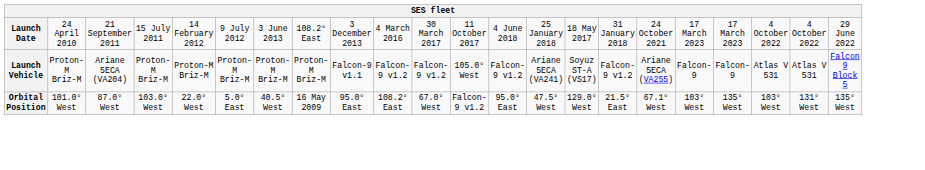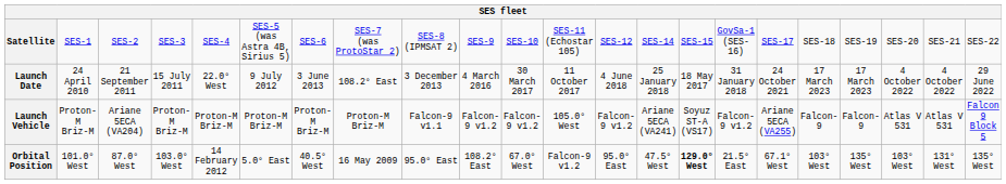 <table class="wikitable" style="text-align:center">
 <tr>
 <th colspan=22>SES fleet</th>
+</tr>
+<tr>
+<th>Satellite</th>
+<td><a href='#'>SES-1</a></td>
+<td><a href='#'>SES-2</a></td>
+<td><a href='#'>SES-3</a></td>
+<td><a href='#'>SES-4</a></td>
+<td><a href='#'>SES-5</a><br>(was Astra 4B, Sirius 5)</td>
+<td><a href='#'>SES-6</a></td>
+<td><a href='#'>SES-7</a><br>(was <a href='#'>ProtoStar 2</a>)</td>
+<td><a href='#'>SES-8</a> (IPMSAT 2)</td>
+<td><a href='#'>SES-9</a></td>
+<td><a href='#'>SES-10</a></td>
+<td><a href='#'>SES-11</a><br>(Echostar 105)</td>
+<td><a href='#'>SES-12</a></td>
+<td><a href='#'>SES-14</a></td>
+<td><a href='#'>SES-15</a></td>
+<td><a href='#'>GovSa-1</a><br>(SES-16)</td>
+<td><a href='#'>SES-17</a></td>
+<td>SES-18</td>
+<td>SES-19</td>
+<td>SES-20</td>
+<td>SES-21</td>
+<td>SES-22</td>
 </tr>
 <tr>
 <th>Launch Date</th>
 <td>24 April 2010</td>
 <td>21 September 2011</td>
 <td>15 July 2011</td>
-<td>14 February 2012</td>
+<td>22.0° West</td>
 <td>9 July 2012</td>
 <td>3 June 2013</td>
 <td>108.2° East</td>
 <td>3 December 2013</td>
 <td>4 March 2016</td>
 <td>30 March 2017</td>
 <td>11 October 2017</td>
 <td>4 June 2018</td>
 <td>25 January 2018</td>
 <td>18 May 2017</td>
 <td>31 January 2018</td>
 <td>24 October 2021</td>
 <td>17 March 2023</td>
 <td>17 March 2023</td>
 <td>4 October 2022</td>
 <td>4 October 2022</td>
 <td>29 June 2022</td>
 </tr>
 <tr>
 <th>Launch Vehicle</th>
 <td>Proton-M<br>Briz-M</td>
 <td>Ariane 5ECA<br>(VA204)</td>
 <td>Proton-M<br>Briz-M</td>
 <td>Proton-M<br>Briz-M</td>
 <td>Proton-M<br>Briz-M</td>
 <td>Proton-M<br>Briz-M</td>
 <td>Proton-M<br>Briz-M</td>
 <td>Falcon-9 v1.1</td>
 <td>Falcon-9 v1.2</td>
 <td>Falcon-9 v1.2</td>
 <td>105.0° West</td>
 <td>Falcon-9 v1.2</td>
 <td>Ariane 5ECA<br>(VA241)</td>
 <td>Soyuz ST-A<br>(VS17)</td>
 <td>Falcon-9 v1.2</td>
 <td>Ariane 5ECA<br>(<a href='#'>VA255</a>)</td>
 <td>Falcon-9</td>
 <td>Falcon-9</td>
 <td>Atlas V 531</td>
 <td>Atlas V 531</td>
 <td><a href='#'>Falcon 9 Block 5</a></td>
 </tr>
 <tr>
 <th>Orbital Position</th>
 <td>101.0° West</td>
 <td>87.0° West</td>
 <td>103.0° West</td>
-<td>22.0° West</td>
+<td>14 February 2012</td>
 <td>5.0° East</td>
 <td>40.5° West</td>
 <td>16 May 2009</td>
 <td>95.0° East</td>
 <td>108.2° East</td>
 <td>67.0° West</td>
 <td>Falcon-9 v1.2</td>
 <td>95.0° East</td>
 <td>47.5° West</td>
-<td>129.0° West</td>
+<td><strong>129.0° West</strong></td>
 <td>21.5° East</td>
 <td>67.1° West</td>
 <td>103° West</td>
 <td>135° West</td>
 <td>103° West</td>
 <td>131° West</td>
 <td>135° West</td>
 </tr>
 </table>
